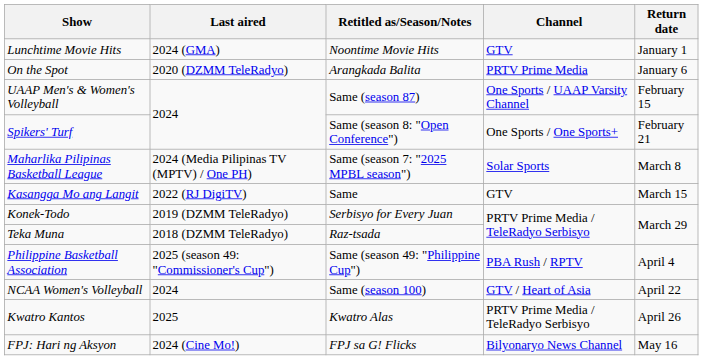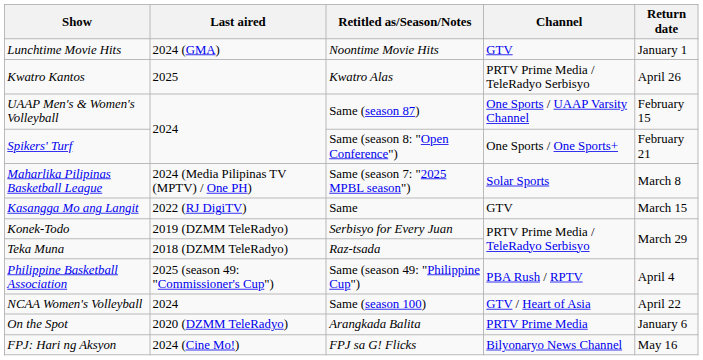 <table class="wikitable">
 <tr>
 <th>Show</th>
 <th>Last aired</th>
 <th>Retitled as/Season/Notes</th>
 <th>Channel</th>
 <th>Return date</th>
 </tr>
 <tr>
 <td><em>Lunchtime Movie Hits</em></td>
 <td>2024 (<a href='#'>GMA</a>)</td>
 <td><em>Noontime Movie Hits</em></td>
 <td><a href='#'>GTV</a></td>
 <td>January 1</td>
 </tr>
 <tr>
-<td><em>On the Spot</em></td>
-<td>2020 (<a href='#'>DZMM TeleRadyo</a>)</td>
-<td><em>Arangkada Balita</em></td>
-<td><a href='#'>PRTV Prime Media</a></td>
-<td>January 6</td>
+<td><em>Kwatro Kantos</em></td>
+<td>2025</td>
+<td><em>Kwatro Alas</em></td>
+<td>PRTV Prime Media / TeleRadyo Serbisyo</td>
+<td>April 26</td>
 </tr>
 <tr>
 <td><em>UAAP Men's & Women's Volleyball</em></td>
 <td rowspan="2">2024</td>
 <td>Same (<a href='#'>season 87</a>)</td>
 <td><a href='#'>One Sports</a> / <a href='#'>UAAP Varsity Channel</a></td>
 <td>February 15</td>
 </tr>
 <tr>
 <td><em><a href='#'>Spikers' Turf</a></em></td>
 <td>Same (season 8: "<a href='#'>Open Conference</a>")</td>
 <td>One Sports / <a href='#'>One Sports+</a></td>
 <td>February 21</td>
 </tr>
 <tr>
 <td><em><a href='#'>Maharlika Pilipinas Basketball League</a></em></td>
 <td>2024 (Media Pilipinas TV (MPTV) / <a href='#'>One PH</a>)</td>
 <td>Same (season 7: "<a href='#'>2025 MPBL season</a>")</td>
 <td><a href='#'>Solar Sports</a></td>
 <td>March 8</td>
 </tr>
 <tr>
 <td><em><a href='#'>Kasangga Mo ang Langit</a></em></td>
 <td>2022 (<a href='#'>RJ DigiTV</a>)</td>
 <td>Same</td>
 <td>GTV</td>
 <td>March 15</td>
 </tr>
 <tr>
 <td><em>Konek-Todo</em></td>
 <td>2019 (DZMM TeleRadyo)</td>
 <td><em>Serbisyo for Every Juan</em></td>
 <td rowspan="2">PRTV Prime Media / <a href='#'>TeleRadyo Serbisyo</a></td>
 <td rowspan="2">March 29</td>
 </tr>
 <tr>
 <td><em>Teka Muna</em></td>
 <td>2018 (DZMM TeleRadyo)</td>
 <td><em>Raz-tsada</em></td>
 </tr>
 <tr>
 <td><em><a href='#'>Philippine Basketball Association</a></em></td>
 <td>2025 (season 49: "<a href='#'>Commissioner's Cup</a>")</td>
 <td>Same (season 49: "<a href='#'>Philippine Cup</a>")</td>
 <td><a href='#'>PBA Rush</a> / <a href='#'>RPTV</a></td>
 <td>April 4</td>
 </tr>
 <tr>
 <td><em>NCAA Women's Volleyball</em></td>
 <td>2024</td>
 <td>Same (<a href='#'>season 100</a>)</td>
 <td><a href='#'>GTV</a> / <a href='#'>Heart of Asia</a></td>
 <td>April 22</td>
 </tr>
 <tr>
-<td><em>Kwatro Kantos</em></td>
-<td>2025</td>
-<td><em>Kwatro Alas</em></td>
-<td>PRTV Prime Media / TeleRadyo Serbisyo</td>
-<td>April 26</td>
+<td><em>On the Spot</em></td>
+<td>2020 (<a href='#'>DZMM TeleRadyo</a>)</td>
+<td><em>Arangkada Balita</em></td>
+<td><a href='#'>PRTV Prime Media</a></td>
+<td>January 6</td>
 </tr>
 <tr>
 <td><em>FPJ: Hari ng Aksyon</em></td>
 <td>2024 (<a href='#'>Cine Mo!</a>)</td>
 <td><em>FPJ sa G! Flicks</em></td>
 <td><a href='#'>Bilyonaryo News Channel</a></td>
 <td>May 16</td>
 </tr>
 </table>
